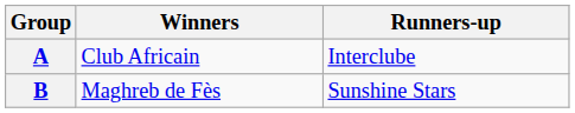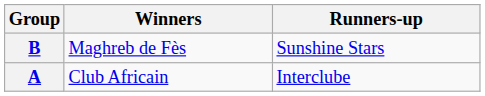 <table class="wikitable">
 <tr>
 <th>Group</th>
 <th width=175>Winners</th>
 <th width=175>Runners-up</th>
 </tr>
 <tr>
+<th><a href='#'>B</a></th>
+<td> <a href='#'>Maghreb de Fès</a></td>
+<td> <a href='#'>Sunshine Stars</a></td>
+</tr>
+<tr>
 <th><a href='#'>A</a></th>
 <td> <a href='#'>Club Africain</a></td>
 <td> <a href='#'>Interclube</a></td>
 </tr>
-<tr>
-<th><a href='#'>B</a></th>
-<td> <a href='#'>Maghreb de Fès</a></td>
-<td> <a href='#'>Sunshine Stars</a></td>
-</tr>
 </table>
